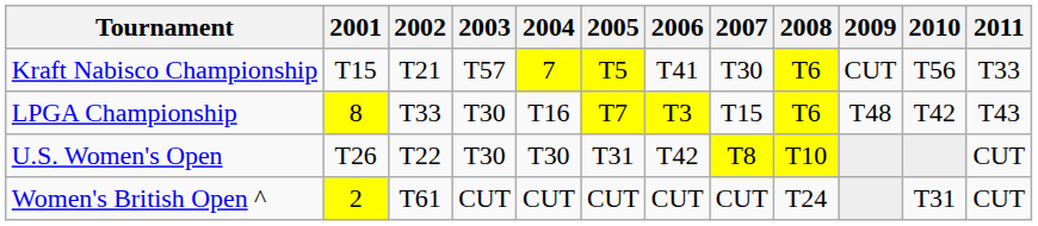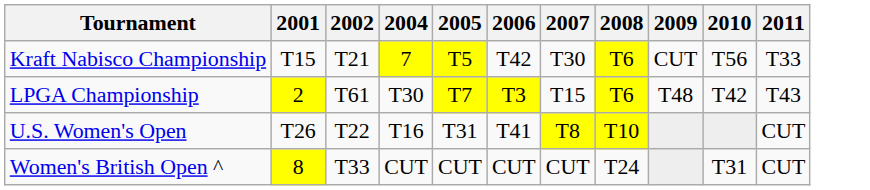 <table class="wikitable" style="font-size:95%;text-align:center;">
 <tr>
 <th>Tournament</th>
 <th>2001</th>
 <th>2002</th>
-<th>2003</th>
 <th>2004</th>
 <th>2005</th>
 <th>2006</th>
 <th>2007</th>
 <th>2008</th>
 <th>2009</th>
 <th>2010</th>
 <th>2011</th>
 </tr>
 <tr>
 <td align=left><a href='#'>Kraft Nabisco Championship</a></td>
 <td>T15</td>
 <td>T21</td>
-<td>T57</td>
 <td style="background:yellow;">7</td>
 <td style="background:yellow;">T5</td>
-<td>T41</td>
+<td>T42</td>
 <td>T30</td>
 <td style="background:yellow;">T6</td>
 <td>CUT</td>
 <td>T56</td>
 <td>T33</td>
 </tr>
 <tr>
 <td align=left><a href='#'>LPGA Championship</a></td>
-<td style="background:yellow;">8</td>
-<td>T33</td>
+<td style="background:yellow;">2</td>
+<td>T61</td>
 <td>T30</td>
-<td>T16</td>
 <td style="background:yellow;">T7</td>
 <td style="background:yellow;">T3</td>
 <td>T15</td>
 <td style="background:yellow;">T6</td>
 <td>T48</td>
 <td>T42</td>
 <td>T43</td>
 </tr>
 <tr>
 <td align=left><a href='#'>U.S. Women's Open</a></td>
 <td>T26</td>
 <td>T22</td>
-<td>T30</td>
-<td>T30</td>
+<td>T16</td>
 <td>T31</td>
-<td>T42</td>
+<td>T41</td>
 <td style="background:yellow;">T8</td>
 <td style="background:yellow;">T10</td>
 <td style="background:#eeeeee;"></td>
 <td style="background:#eeeeee;"></td>
 <td>CUT</td>
 </tr>
 <tr>
 <td align=left><a href='#'>Women's British Open</a> ^</td>
-<td style="background:yellow;">2</td>
-<td>T61</td>
-<td>CUT</td>
+<td style="background:yellow;">8</td>
+<td>T33</td>
 <td>CUT</td>
 <td>CUT</td>
 <td>CUT</td>
 <td>CUT</td>
 <td>T24</td>
 <td style="background:#eeeeee;"></td>
 <td>T31</td>
 <td>CUT</td>
 </tr>
 </table>
